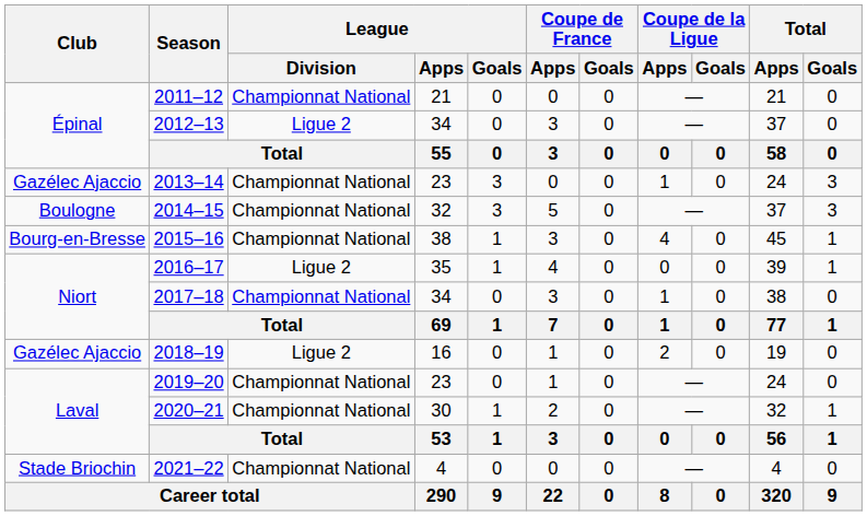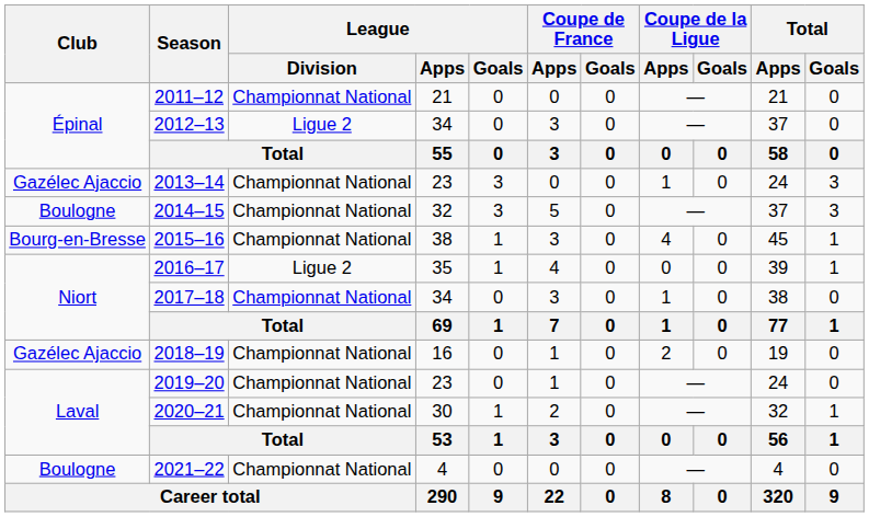 <table class="wikitable" style="text-align:center">
 <tr>
 <th rowspan="2">Club</th>
 <th rowspan="2">Season</th>
 <th colspan="3">League</th>
 <th colspan="2"><a href='#'>Coupe de France</a></th>
 <th colspan="2"><a href='#'>Coupe de la Ligue</a></th>
 <th colspan="2">Total</th>
 </tr>
 <tr>
 <th>Division</th>
 <th width="40">Apps</th>
 <th width="40">Goals</th>
 <th width="40">Apps</th>
 <th width="40">Goals</th>
 <th width="40">Apps</th>
 <th width="40">Goals</th>
 <th width="40">Apps</th>
 <th width="40">Goals</th>
 </tr>
 <tr>
 <td rowspan="3"><a href='#'>Épinal</a></td>
 <td><a href='#'>2011–12</a></td>
 <td><a href='#'>Championnat National</a></td>
 <td>21</td>
 <td>0</td>
 <td>0</td>
 <td>0</td>
 <td colspan="2">—</td>
 <td>21</td>
 <td>0</td>
 </tr>
 <tr>
 <td><a href='#'>2012–13</a></td>
 <td><a href='#'>Ligue 2</a></td>
 <td>34</td>
 <td>0</td>
 <td>3</td>
 <td>0</td>
 <td colspan="2">—</td>
 <td>37</td>
 <td>0</td>
 </tr>
 <tr>
 <th colspan="2">Total</th>
 <th>55</th>
 <th>0</th>
 <th>3</th>
 <th>0</th>
 <th>0</th>
 <th>0</th>
 <th>58</th>
 <th>0</th>
 </tr>
 <tr>
 <td><a href='#'>Gazélec Ajaccio</a></td>
 <td><a href='#'>2013–14</a></td>
 <td>Championnat National</td>
 <td>23</td>
 <td>3</td>
 <td>0</td>
 <td>0</td>
 <td>1</td>
 <td>0</td>
 <td>24</td>
 <td>3</td>
 </tr>
 <tr>
 <td><a href='#'>Boulogne</a></td>
 <td><a href='#'>2014–15</a></td>
 <td>Championnat National</td>
 <td>32</td>
 <td>3</td>
 <td>5</td>
 <td>0</td>
 <td colspan="2">—</td>
 <td>37</td>
 <td>3</td>
 </tr>
 <tr>
 <td><a href='#'>Bourg-en-Bresse</a></td>
 <td><a href='#'>2015–16</a></td>
 <td>Championnat National</td>
 <td>38</td>
 <td>1</td>
 <td>3</td>
 <td>0</td>
 <td>4</td>
 <td>0</td>
 <td>45</td>
 <td>1</td>
 </tr>
 <tr>
 <td rowspan="3"><a href='#'>Niort</a></td>
 <td><a href='#'>2016–17</a></td>
 <td>Ligue 2</td>
 <td>35</td>
 <td>1</td>
 <td>4</td>
 <td>0</td>
 <td>0</td>
 <td>0</td>
 <td>39</td>
 <td>1</td>
 </tr>
 <tr>
 <td><a href='#'>2017–18</a></td>
 <td><a href='#'>Championnat National</a></td>
 <td>34</td>
 <td>0</td>
 <td>3</td>
 <td>0</td>
 <td>1</td>
 <td>0</td>
 <td>38</td>
 <td>0</td>
 </tr>
 <tr>
 <th colspan="2">Total</th>
 <th>69</th>
 <th>1</th>
 <th>7</th>
 <th>0</th>
 <th>1</th>
 <th>0</th>
 <th>77</th>
 <th>1</th>
 </tr>
 <tr>
 <td><a href='#'>Gazélec Ajaccio</a></td>
 <td><a href='#'>2018–19</a></td>
-<td>Ligue 2</td>
+<td>Championnat National</td>
 <td>16</td>
 <td>0</td>
 <td>1</td>
 <td>0</td>
 <td>2</td>
 <td>0</td>
 <td>19</td>
 <td>0</td>
 </tr>
 <tr>
 <td rowspan="3"><a href='#'>Laval</a></td>
 <td><a href='#'>2019–20</a></td>
 <td>Championnat National</td>
 <td>23</td>
 <td>0</td>
 <td>1</td>
 <td>0</td>
 <td colspan="2">—</td>
 <td>24</td>
 <td>0</td>
 </tr>
 <tr>
 <td><a href='#'>2020–21</a></td>
 <td>Championnat National</td>
 <td>30</td>
 <td>1</td>
 <td>2</td>
 <td>0</td>
 <td colspan="2">—</td>
 <td>32</td>
 <td>1</td>
 </tr>
 <tr>
 <th colspan="2">Total</th>
 <th>53</th>
 <th>1</th>
 <th>3</th>
 <th>0</th>
 <th>0</th>
 <th>0</th>
 <th>56</th>
 <th>1</th>
 </tr>
 <tr>
-<td><a href='#'>Stade Briochin</a></td>
+<td><a href='#'>Boulogne</a></td>
 <td><a href='#'>2021–22</a></td>
 <td>Championnat National</td>
 <td>4</td>
 <td>0</td>
 <td>0</td>
 <td>0</td>
 <td colspan="2">—</td>
 <td>4</td>
 <td>0</td>
 </tr>
 <tr>
 <th colspan="3">Career total</th>
 <th>290</th>
 <th>9</th>
 <th>22</th>
 <th>0</th>
 <th>8</th>
 <th>0</th>
 <th>320</th>
 <th>9</th>
 </tr>
 </table>
